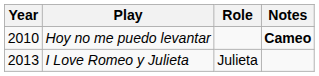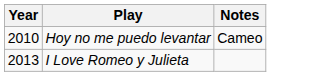 <table class="wikitable">
 <tr>
 <th>Year</th>
 <th>Play</th>
-<th>Role</th>
 <th>Notes</th>
 </tr>
 <tr>
 <td>2010</td>
 <td><em>Hoy no me puedo levantar</em></td>
-<td></td>
-<td><strong>Cameo</strong></td>
+<td>Cameo</td>
 </tr>
 <tr>
 <td>2013</td>
 <td><em>I Love Romeo y Julieta</em></td>
-<td>Julieta</td>
 <td></td>
 </tr>
 </table>
